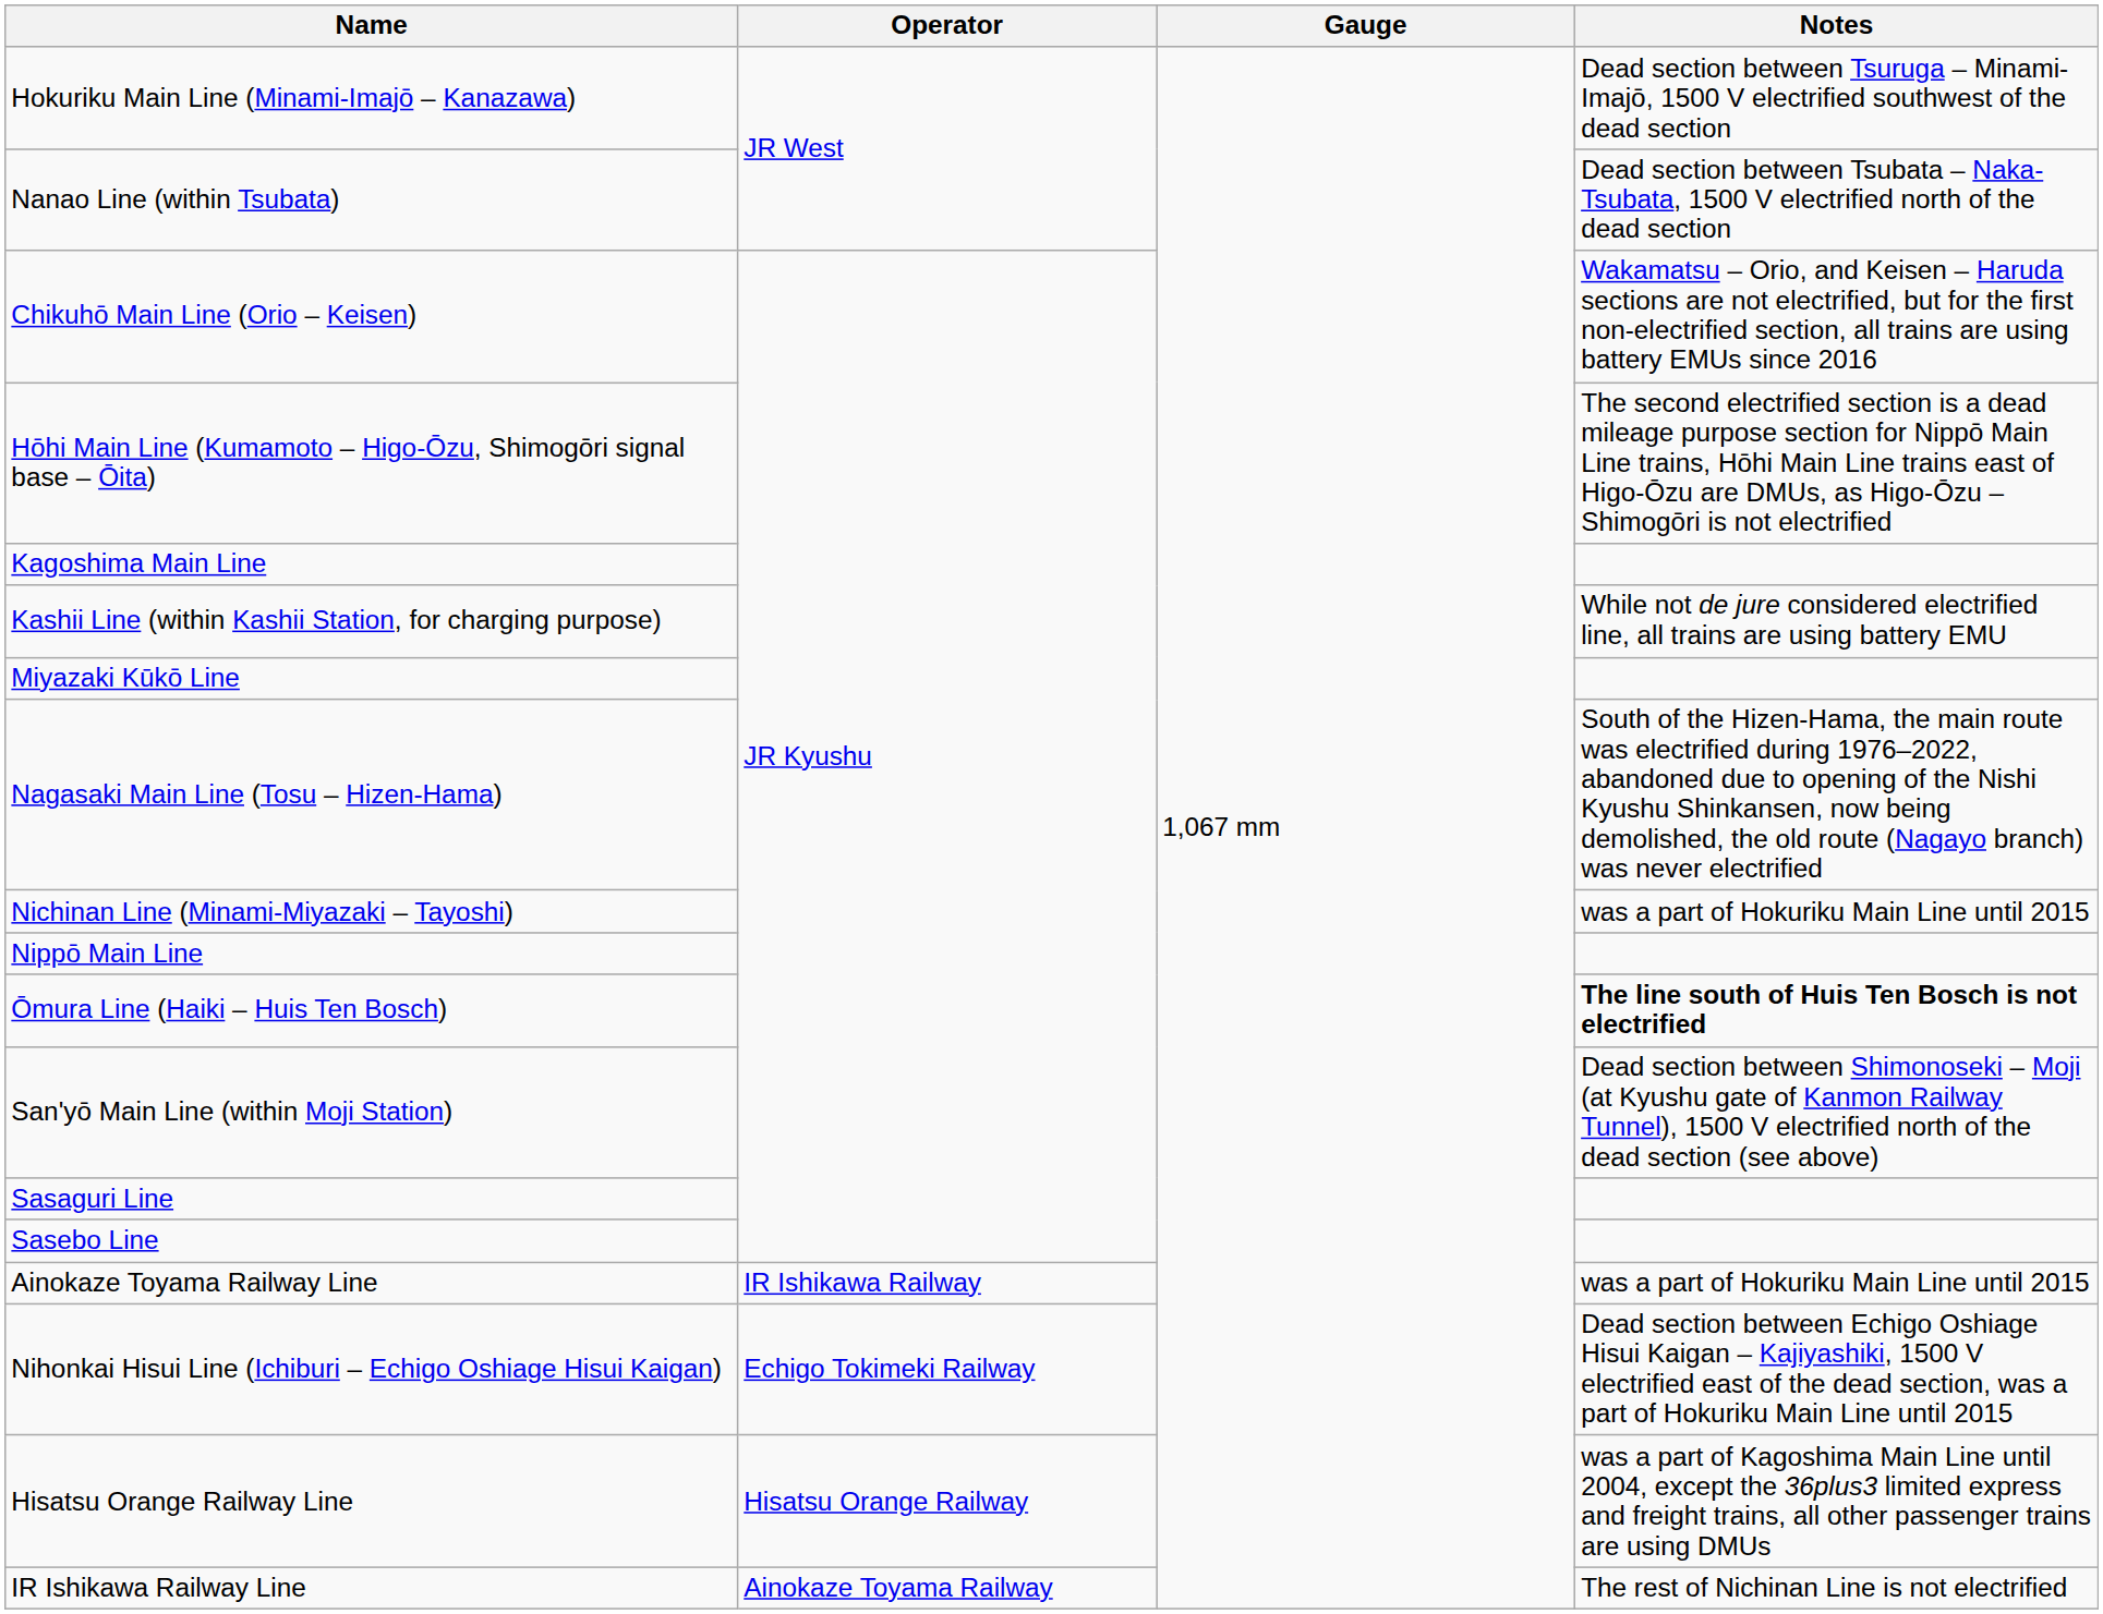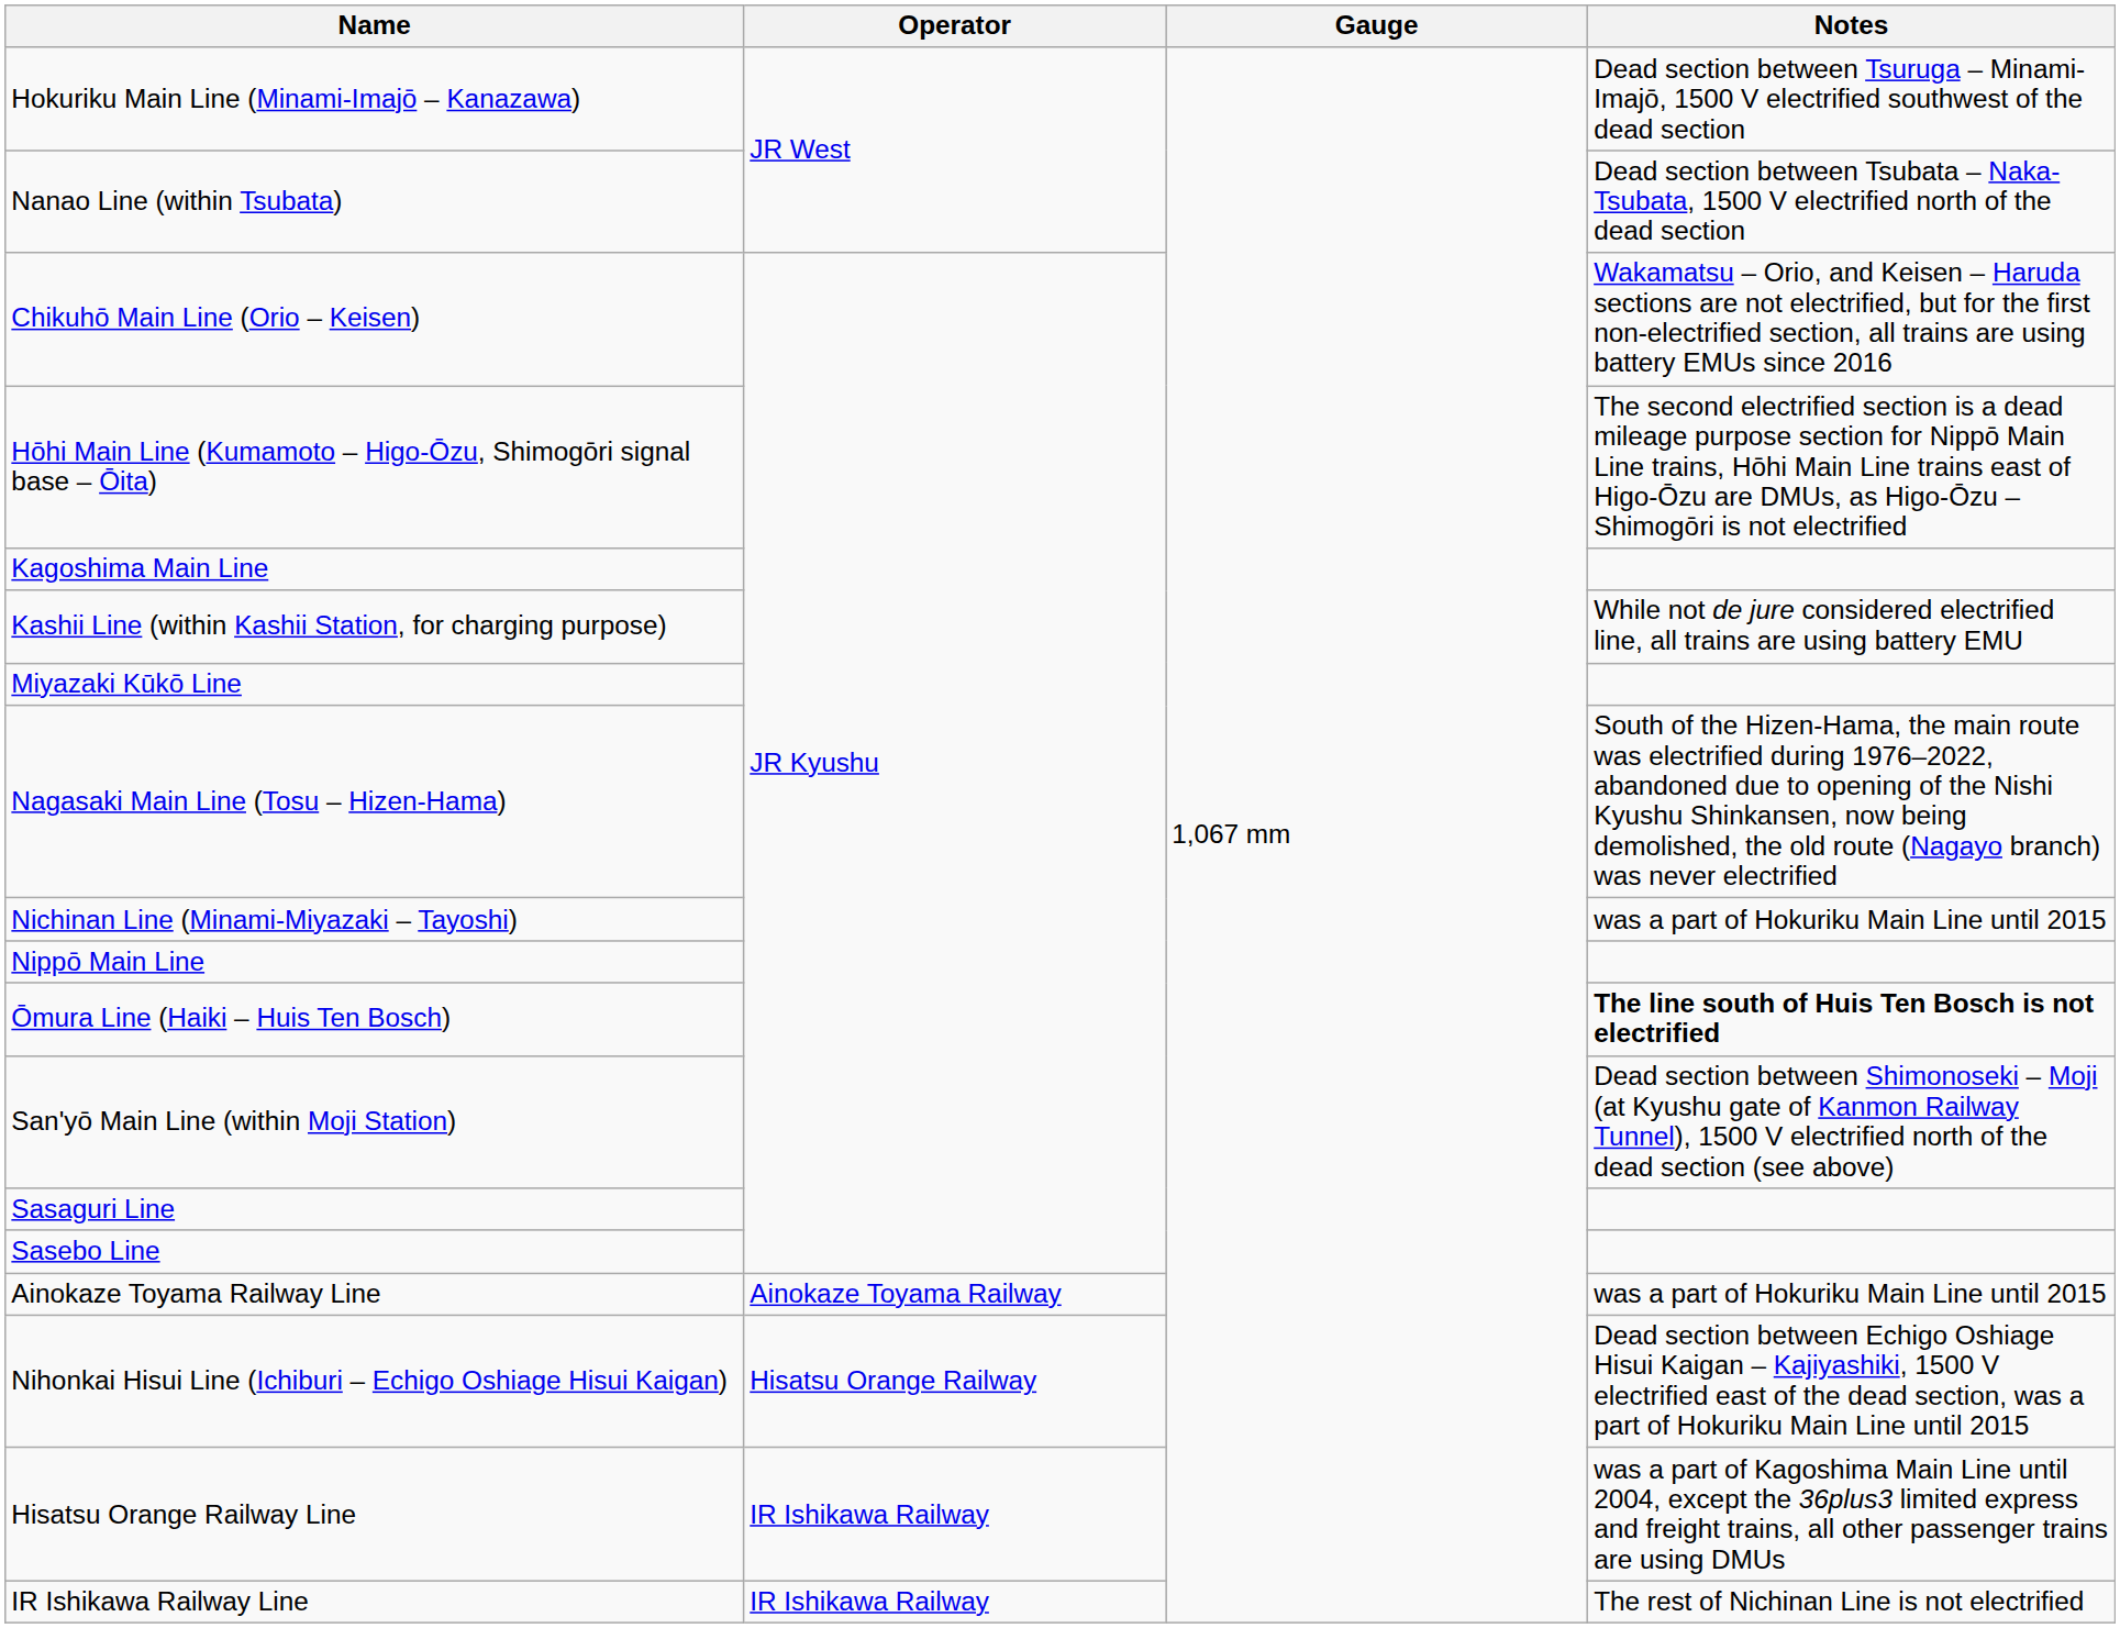 <table class="wikitable" ; style=width:100%>
 <tr>
 <th style="width:35%">Name</th>
 <th style="width:20%">Operator</th>
 <th style="width:20%">Gauge</th>
 <th style="width:35%">Notes</th>
 </tr>
 <tr>
 <td>Hokuriku Main Line (<a href='#'>Minami-Imajō</a> – <a href='#'>Kanazawa</a>)</td>
 <td rowspan="2"><a href='#'>JR West</a></td>
 <td rowspan="18">1,067 mm</td>
 <td>Dead section between <a href='#'>Tsuruga</a> – Minami-Imajō, 1500 V electrified southwest of the dead section</td>
 </tr>
 <tr>
 <td>Nanao Line (within <a href='#'>Tsubata</a>)</td>
 <td>Dead section between Tsubata – <a href='#'>Naka-Tsubata</a>, 1500 V electrified north of the dead section</td>
 </tr>
 <tr>
 <td><a href='#'>Chikuhō Main Line</a> (<a href='#'>Orio</a> – <a href='#'>Keisen</a>)<br></td>
 <td rowspan="12"><a href='#'>JR Kyushu</a></td>
 <td><a href='#'>Wakamatsu</a> – Orio, and Keisen – <a href='#'>Haruda</a> sections are not electrified, but for the first non-electrified section, all trains are using battery EMUs since 2016</td>
 </tr>
 <tr>
 <td><a href='#'>Hōhi Main Line</a> (<a href='#'>Kumamoto</a> – <a href='#'>Higo-Ōzu</a>, Shimogōri signal base – <a href='#'>Ōita</a>)</td>
 <td>The second electrified section is a dead mileage purpose section for Nippō Main Line trains, Hōhi Main Line trains east of Higo-Ōzu are DMUs, as Higo-Ōzu – Shimogōri is not electrified</td>
 </tr>
 <tr>
 <td><a href='#'>Kagoshima Main Line</a></td>
 <td></td>
 </tr>
 <tr>
 <td><a href='#'>Kashii Line</a> (within <a href='#'>Kashii Station</a>, for charging purpose)</td>
 <td>While not <em>de jure</em> considered electrified line, all trains are using battery EMU</td>
 </tr>
 <tr>
 <td><a href='#'>Miyazaki Kūkō Line</a></td>
 <td></td>
 </tr>
 <tr>
 <td><a href='#'>Nagasaki Main Line</a> (<a href='#'>Tosu</a> – <a href='#'>Hizen-Hama</a>)</td>
 <td>South of the Hizen-Hama, the main route was electrified during 1976–2022, abandoned due to opening of the Nishi Kyushu Shinkansen, now being demolished, the old route (<a href='#'>Nagayo</a> branch) was never electrified</td>
 </tr>
 <tr>
 <td><a href='#'>Nichinan Line</a> (<a href='#'>Minami-Miyazaki</a> – <a href='#'>Tayoshi</a>)</td>
 <td>was a part of Hokuriku Main Line until 2015</td>
 </tr>
 <tr>
 <td><a href='#'>Nippō Main Line</a></td>
 <td></td>
 </tr>
 <tr>
 <td><a href='#'>Ōmura Line</a> (<a href='#'>Haiki</a> – <a href='#'>Huis Ten Bosch</a>)</td>
 <td><strong>The line south of Huis Ten Bosch is not electrified</strong></td>
 </tr>
 <tr>
 <td>San'yō Main Line (within <a href='#'>Moji Station</a>)</td>
 <td>Dead section between <a href='#'>Shimonoseki</a> – <a href='#'>Moji</a> (at Kyushu gate of <a href='#'>Kanmon Railway Tunnel</a>), 1500 V electrified north of the dead section (see above)</td>
 </tr>
 <tr>
 <td><a href='#'>Sasaguri Line</a></td>
 <td></td>
 </tr>
 <tr>
 <td><a href='#'>Sasebo Line</a></td>
 <td></td>
 </tr>
 <tr>
 <td>Ainokaze Toyama Railway Line</td>
-<td><a href='#'>IR Ishikawa Railway</a></td>
+<td><a href='#'>Ainokaze Toyama Railway</a></td>
 <td>was a part of Hokuriku Main Line until 2015</td>
 </tr>
 <tr>
 <td>Nihonkai Hisui Line (<a href='#'>Ichiburi</a> – <a href='#'>Echigo Oshiage Hisui Kaigan</a>)</td>
-<td><a href='#'>Echigo Tokimeki Railway</a></td>
+<td><a href='#'>Hisatsu Orange Railway</a></td>
 <td>Dead section between Echigo Oshiage Hisui Kaigan – <a href='#'>Kajiyashiki</a>, 1500 V electrified east of the dead section, was a part of Hokuriku Main Line until 2015</td>
 </tr>
 <tr>
 <td>Hisatsu Orange Railway Line</td>
-<td><a href='#'>Hisatsu Orange Railway</a></td>
+<td><a href='#'>IR Ishikawa Railway</a></td>
 <td>was a part of Kagoshima Main Line until 2004, except the <em>36plus3</em> limited express and freight trains, all other passenger trains are using DMUs</td>
 </tr>
 <tr>
 <td>IR Ishikawa Railway Line</td>
-<td><a href='#'>Ainokaze Toyama Railway</a></td>
+<td><a href='#'>IR Ishikawa Railway</a></td>
 <td>The rest of Nichinan Line is not electrified</td>
 </tr>
 </table>
